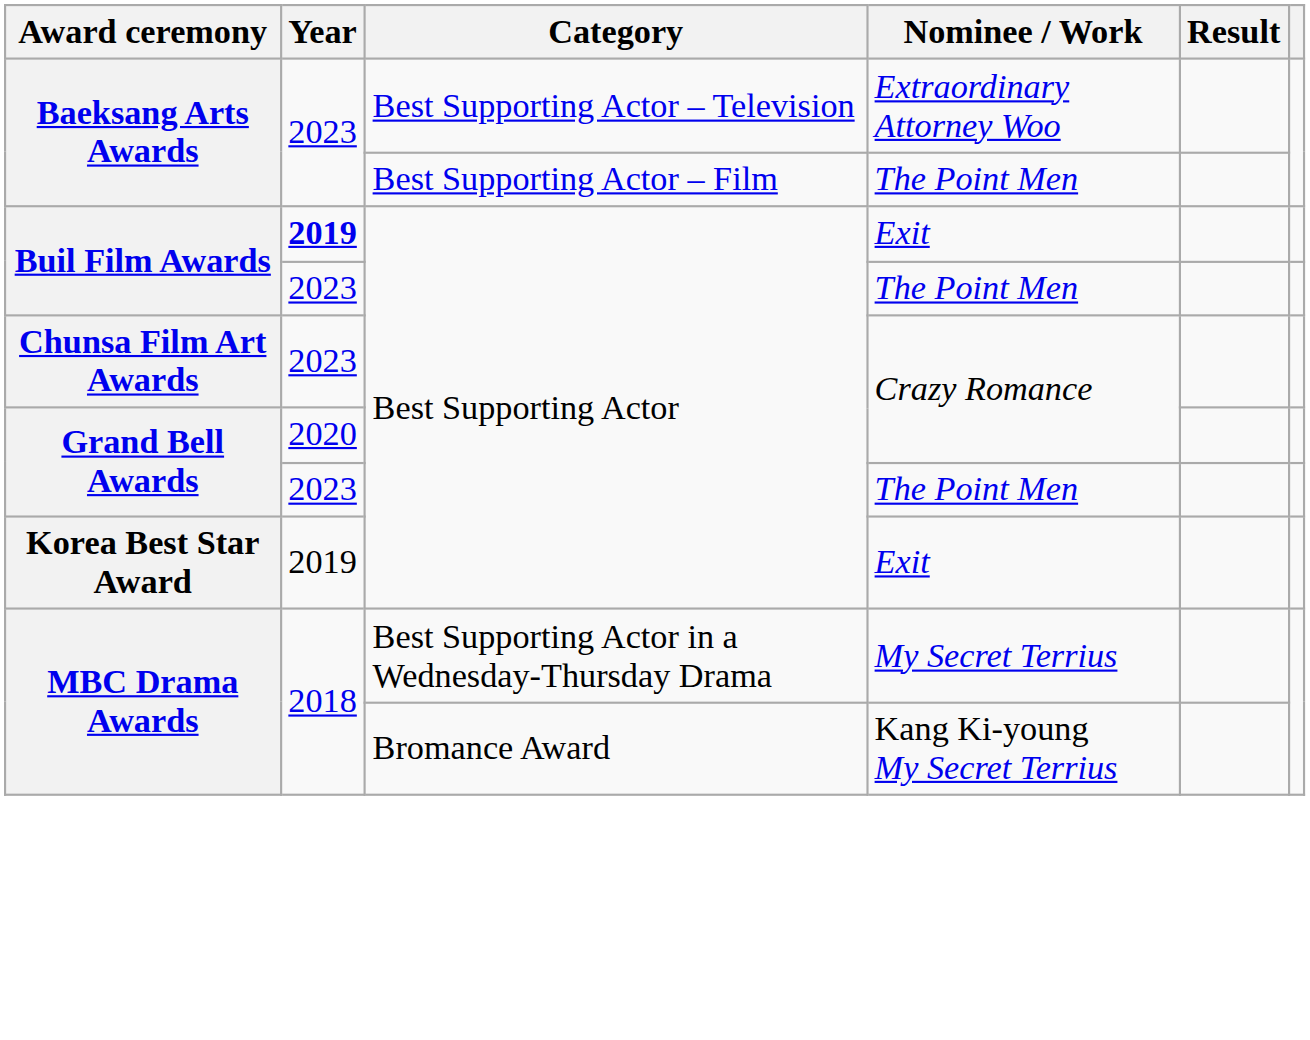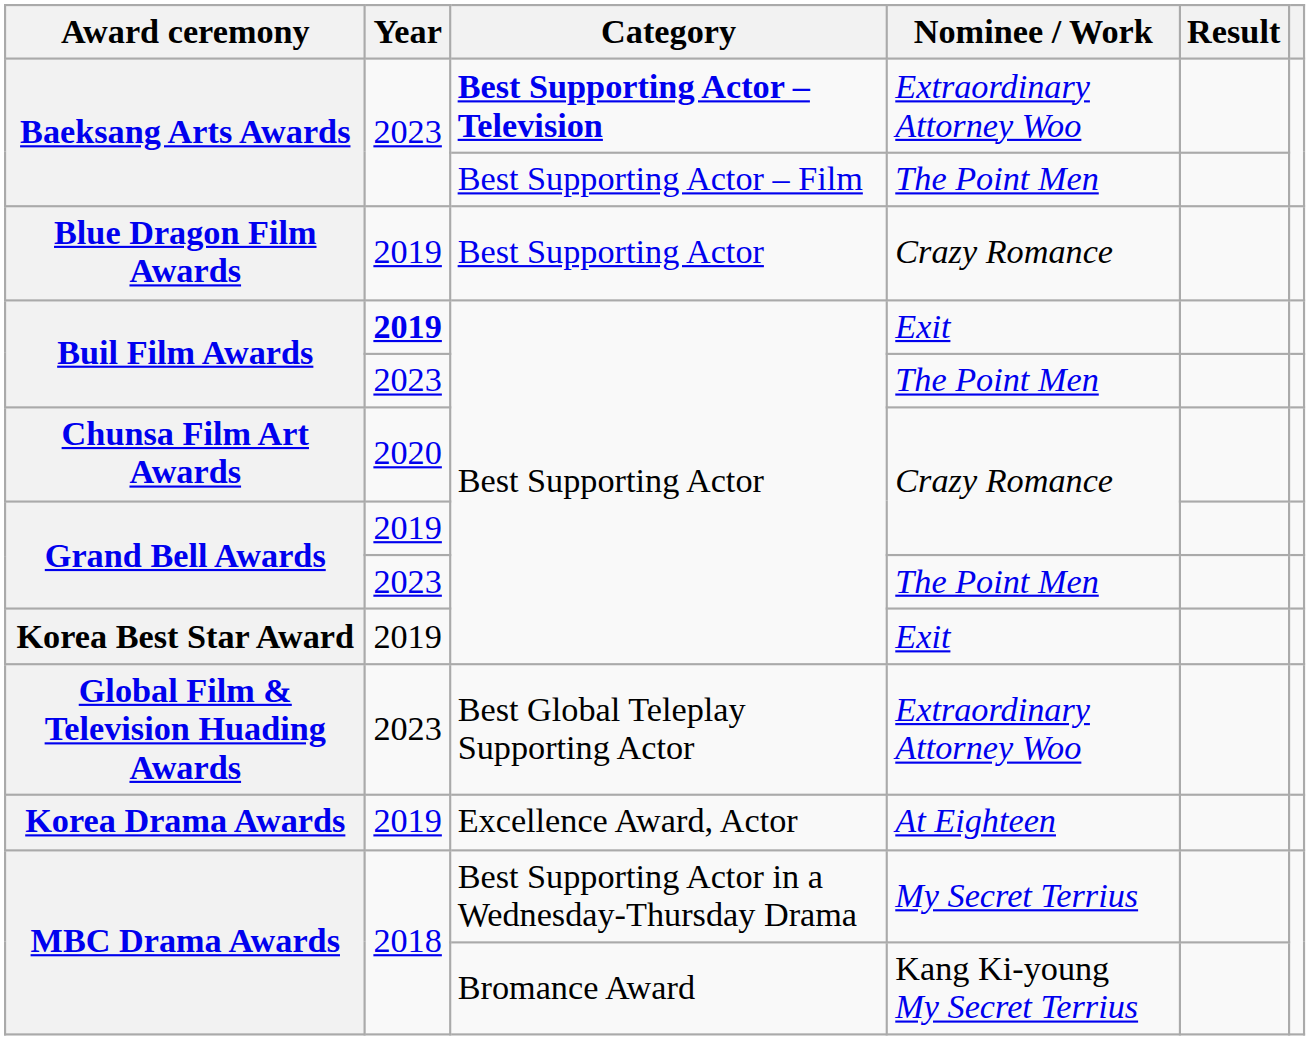 <table class="wikitable plainrowheaders sortable">
 <tr>
 <th scope="col">Award ceremony</th>
 <th scope="col">Year</th>
 <th scope="col">Category</th>
 <th scope="col">Nominee / Work</th>
 <th scope="col">Result</th>
 <th scope="col" class="unsortable"></th>
 </tr>
 <tr>
 <th scope="row"  rowspan="2"><a href='#'>Baeksang Arts Awards</a></th>
 <td rowspan="2" style="text-align:center"><a href='#'>2023</a></td>
-<td><a href='#'>Best Supporting Actor – Television</a></td>
+<td><strong><a href='#'>Best Supporting Actor – Television</a></strong></td>
 <td><em><a href='#'>Extraordinary Attorney Woo</a></em></td>
 <td></td>
 <td rowspan="2" style="text-align:center"></td>
 </tr>
 <tr>
 <td><a href='#'>Best Supporting Actor – Film</a></td>
 <td><em><a href='#'>The Point Men</a></em></td>
 <td></td>
+</tr>
+<tr>
+<th scope="row"><a href='#'>Blue Dragon Film Awards</a></th>
+<td style="text-align:center"><a href='#'>2019</a></td>
+<td><a href='#'>Best Supporting Actor</a></td>
+<td><em>Crazy Romance</em></td>
+<td></td>
+<td style="text-align:center"></td>
 </tr>
 <tr>
 <th scope="row" rowspan="2"><a href='#'>Buil Film Awards</a></th>
 <td style="text-align:center"><strong><a href='#'>2019</a></strong></td>
 <td rowspan="6">Best Supporting Actor</td>
 <td><em><a href='#'>Exit</a></em></td>
 <td></td>
 <td style="text-align:center"></td>
 </tr>
 <tr>
 <td style="text-align:center"><a href='#'>2023</a></td>
 <td><em><a href='#'>The Point Men</a></em></td>
 <td></td>
 <td style="text-align:center"></td>
 </tr>
 <tr>
 <th scope="row"><a href='#'>Chunsa Film Art Awards</a></th>
-<td style="text-align:center"><a href='#'>2023</a></td>
+<td style="text-align:center"><a href='#'>2020</a></td>
 <td rowspan="2"><em>Crazy Romance</em></td>
 <td></td>
 <td style="text-align:center"></td>
 </tr>
 <tr>
 <th scope="row"  rowspan="2"><a href='#'>Grand Bell Awards</a></th>
-<td style="text-align:center"><a href='#'>2020</a></td>
+<td style="text-align:center"><a href='#'>2019</a></td>
 <td></td>
 <td style="text-align:center"></td>
 </tr>
 <tr>
 <td style="text-align:center"><a href='#'>2023</a></td>
 <td><em><a href='#'>The Point Men</a></em></td>
 <td></td>
 <td style="text-align:center"></td>
 </tr>
 <tr>
 <th scope="row">Korea Best Star Award <br> </th>
 <td style="text-align:center">2019</td>
 <td><em><a href='#'>Exit</a></em></td>
 <td></td>
 <td style="text-align:center"></td>
 </tr>
 <tr>
+<th scope="row"><a href='#'>Global Film & Television Huading Awards</a></th>
+<td style="text-align:center">2023</td>
+<td>Best Global Teleplay Supporting Actor</td>
+<td><em><a href='#'>Extraordinary Attorney Woo</a></em></td>
+<td></td>
+<td style="text-align:center"></td>
+</tr>
+<tr>
+<th scope="row"><a href='#'>Korea Drama Awards</a></th>
+<td style="text-align:center"><a href='#'>2019</a></td>
+<td>Excellence Award, Actor</td>
+<td><em><a href='#'>At Eighteen</a></em></td>
+<td></td>
+<td style="text-align:center"></td>
+</tr>
+<tr>
 <th scope="row"  rowspan="2"><a href='#'>MBC Drama Awards</a></th>
 <td rowspan="2" style="text-align:center"><a href='#'>2018</a></td>
 <td>Best Supporting Actor in a Wednesday-Thursday Drama</td>
 <td><em><a href='#'>My Secret Terrius</a></em></td>
 <td></td>
 <td rowspan="2" style="text-align:center"></td>
 </tr>
 <tr>
 <td>Bromance Award</td>
 <td>Kang Ki-young <br><em><a href='#'>My Secret Terrius</a></em></td>
 <td></td>
 </tr>
 </table>
